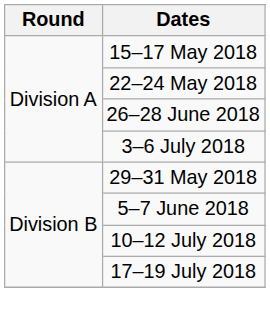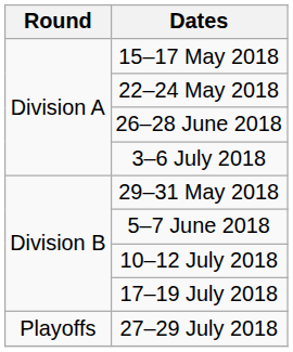 <table class="wikitable" style="text-align:left">
 <tr>
 <th>Round</th>
 <th>Dates</th>
 </tr>
 <tr>
 <td style="text-align:center;" rowspan="4">Division A</td>
 <td style="text-align:center;">15–17 May 2018</td>
 </tr>
 <tr>
 <td style="text-align:center;">22–24 May 2018</td>
 </tr>
 <tr>
 <td style="text-align:center;">26–28 June 2018</td>
 </tr>
 <tr>
 <td style="text-align:center;">3–6 July 2018</td>
 </tr>
 <tr>
 <td style="text-align:center;" rowspan="4">Division B</td>
 <td style="text-align:center;">29–31 May 2018</td>
 </tr>
 <tr>
 <td style="text-align:center;">5–7 June 2018</td>
 </tr>
 <tr>
 <td style="text-align:center;">10–12 July 2018</td>
 </tr>
 <tr>
 <td style="text-align:center;">17–19 July 2018</td>
 </tr>
 <tr>
+<td style="text-align:center;">Playoffs</td>
+<td style="text-align:center;">27–29 July 2018</td>
+</tr>
+<tr>
 </tr>
 </table>
